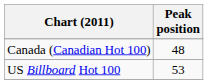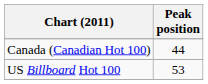 <table class="wikitable sortable">
 <tr>
 <th>Chart (2011)</th>
 <th>Peak<br>position</th>
 </tr>
 <tr>
 </tr>
 <tr>
 <td>Canada (<a href='#'>Canadian Hot 100</a>)</td>
-<td style="text-align:center;">48</td>
+<td style="text-align:center;">44</td>
 </tr>
 <tr>
 </tr>
 <tr>
 </tr>
 <tr>
 <td>US <em><a href='#'>Billboard</a></em> <a href='#'>Hot 100</a></td>
 <td style="text-align:center;">53</td>
 </tr>
 <tr>
 </tr>
 </table>
